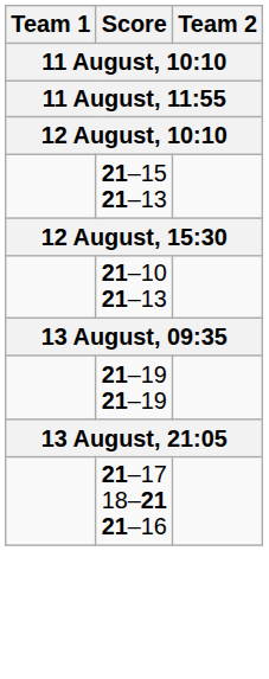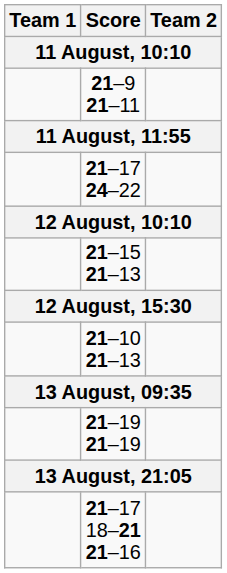 <table class="wikitable" style="text-align: center; font-size:90%">
 <tr>
 <th align="right">Team 1</th>
 <th>Score</th>
 <th align="left">Team 2</th>
 </tr>
 <tr>
 <th colspan=3>11 August, 10:10</th>
 </tr>
 <tr>
+<td align=right><strong></strong></td>
+<td align=center><strong>21</strong>–9<br><strong>21</strong>–11</td>
+<td align=left></td>
+</tr>
+<tr>
 <th colspan=3>11 August, 11:55</th>
+</tr>
+<tr>
+<td align=right><strong></strong></td>
+<td align=center><strong>21</strong>–17<br><strong>24</strong>–22</td>
+<td align=left></td>
 </tr>
 <tr>
 <th colspan=3>12 August, 10:10</th>
 </tr>
 <tr>
 <td align=right><strong></strong></td>
 <td align=center><strong>21</strong>–15<br><strong>21</strong>–13</td>
 <td align=left></td>
 </tr>
 <tr>
 <th colspan=3>12 August, 15:30</th>
 </tr>
 <tr>
 <td align=right><strong></strong></td>
 <td align=center><strong>21</strong>–10<br><strong>21</strong>–13</td>
 <td align=left></td>
 </tr>
 <tr>
 <th colspan=3>13 August, 09:35</th>
 </tr>
 <tr>
 <td align=right><strong></strong></td>
 <td align=center><strong>21</strong>–19<br><strong>21</strong>–19</td>
 <td align=left></td>
 </tr>
 <tr>
 <th colspan=3>13 August, 21:05</th>
 </tr>
 <tr>
 <td align=right><strong></strong></td>
 <td align=center><strong>21</strong>–17<br>18–<strong>21</strong><br><strong>21</strong>–16</td>
 <td align=left></td>
 </tr>
 </table>
